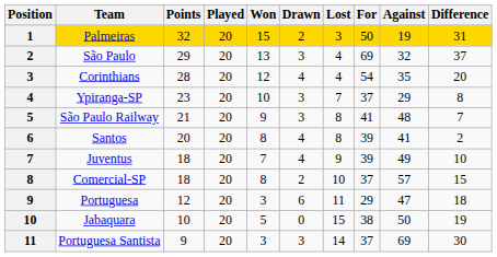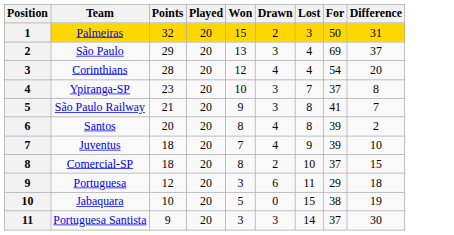 <table class="wikitable" style="text-align:center">
 <tr>
 <th>Position</th>
 <th>Team</th>
 <th>Points</th>
 <th>Played</th>
 <th>Won</th>
 <th>Drawn</th>
 <th>Lost</th>
 <th>For</th>
-<th>Against</th>
 <th>Difference</th>
 </tr>
 <tr style="background: gold;">
 <th>1</th>
 <td><a href='#'>Palmeiras</a></td>
 <td>32</td>
 <td>20</td>
 <td>15</td>
 <td>2</td>
 <td>3</td>
 <td>50</td>
-<td>19</td>
 <td>31</td>
 </tr>
 <tr>
 <th>2</th>
 <td><a href='#'>São Paulo</a></td>
 <td>29</td>
 <td>20</td>
 <td>13</td>
 <td>3</td>
 <td>4</td>
 <td>69</td>
-<td>32</td>
 <td>37</td>
 </tr>
 <tr>
 <th>3</th>
 <td><a href='#'>Corinthians</a></td>
 <td>28</td>
 <td>20</td>
 <td>12</td>
 <td>4</td>
 <td>4</td>
 <td>54</td>
-<td>35</td>
 <td>20</td>
 </tr>
 <tr>
 <th>4</th>
 <td><a href='#'>Ypiranga-SP</a></td>
 <td>23</td>
 <td>20</td>
 <td>10</td>
 <td>3</td>
 <td>7</td>
 <td>37</td>
-<td>29</td>
 <td>8</td>
 </tr>
 <tr>
 <th>5</th>
 <td><a href='#'>São Paulo Railway</a></td>
 <td>21</td>
 <td>20</td>
 <td>9</td>
 <td>3</td>
 <td>8</td>
 <td>41</td>
-<td>48</td>
 <td>7</td>
 </tr>
 <tr>
 <th>6</th>
 <td><a href='#'>Santos</a></td>
 <td>20</td>
 <td>20</td>
 <td>8</td>
 <td>4</td>
 <td>8</td>
 <td>39</td>
-<td>41</td>
 <td>2</td>
 </tr>
 <tr>
 <th>7</th>
 <td><a href='#'>Juventus</a></td>
 <td>18</td>
 <td>20</td>
 <td>7</td>
 <td>4</td>
 <td>9</td>
 <td>39</td>
-<td>49</td>
 <td>10</td>
 </tr>
 <tr>
 <th>8</th>
 <td><a href='#'>Comercial-SP</a></td>
 <td>18</td>
 <td>20</td>
 <td>8</td>
 <td>2</td>
 <td>10</td>
 <td>37</td>
-<td>57</td>
 <td>15</td>
 </tr>
 <tr>
 <th>9</th>
 <td><a href='#'>Portuguesa</a></td>
 <td>12</td>
 <td>20</td>
 <td>3</td>
 <td>6</td>
 <td>11</td>
 <td>29</td>
-<td>47</td>
 <td>18</td>
 </tr>
 <tr>
 <th>10</th>
 <td><a href='#'>Jabaquara</a></td>
 <td>10</td>
 <td>20</td>
 <td>5</td>
 <td>0</td>
 <td>15</td>
 <td>38</td>
-<td>50</td>
 <td>19</td>
 </tr>
 <tr>
 <th>11</th>
 <td><a href='#'>Portuguesa Santista</a></td>
 <td>9</td>
 <td>20</td>
 <td>3</td>
 <td>3</td>
 <td>14</td>
 <td>37</td>
-<td>69</td>
 <td>30</td>
 </tr>
 </table>
